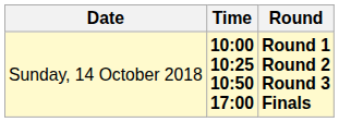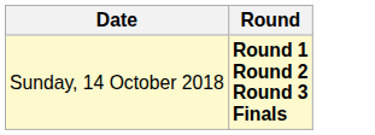 <table class="wikitable">
 <tr>
 <th>Date</th>
-<th>Time</th>
 <th>Round</th>
 </tr>
 <tr>
 <td style=background:lemonchiffon>Sunday, 14 October 2018</td>
-<td style=background:lemonchiffon align=right><strong>10:00<br>10:25<br>10:50<br>17:00</strong></td>
 <td style=background:lemonchiffon><strong>Round 1<br>Round 2<br>Round 3<br>Finals</strong></td>
 </tr>
 </table>
